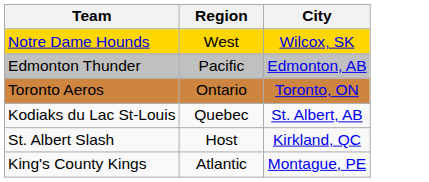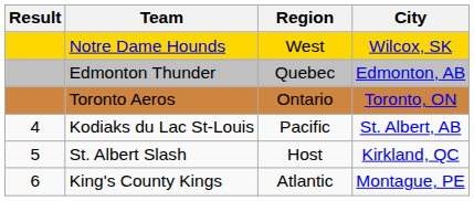 <table class="wikitable" style="text-align: center;">
 <tr>
+<th width=20>Result</th>
 <th>Team</th>
 <th width=80>Region</th>
 <th>City</th>
 </tr>
 <tr align="center" bgcolor=gold>
+<td></td>
 <td align="left"><a href='#'>Notre Dame Hounds</a></td>
 <td>West</td>
 <td><a href='#'>Wilcox, SK</a></td>
 </tr>
 <tr align="center" bgcolor=silver>
+<td></td>
 <td align="left">Edmonton Thunder</td>
-<td>Pacific</td>
+<td>Quebec</td>
 <td><a href='#'>Edmonton, AB</a></td>
 </tr>
 <tr align="center" bgcolor=Peru>
+<td></td>
 <td align="left">Toronto Aeros</td>
 <td>Ontario</td>
 <td><a href='#'>Toronto, ON</a></td>
 </tr>
 <tr align="center">
+<td>4</td>
 <td align="left">Kodiaks du Lac St-Louis</td>
-<td>Quebec</td>
+<td>Pacific</td>
 <td><a href='#'>St. Albert, AB</a></td>
 </tr>
 <tr align="center">
+<td>5</td>
 <td align="left">St. Albert Slash</td>
 <td>Host</td>
 <td><a href='#'>Kirkland, QC</a></td>
 </tr>
 <tr align="center">
+<td>6</td>
 <td align="left">King's County Kings</td>
 <td>Atlantic</td>
 <td><a href='#'>Montague, PE</a></td>
 </tr>
 </table>
